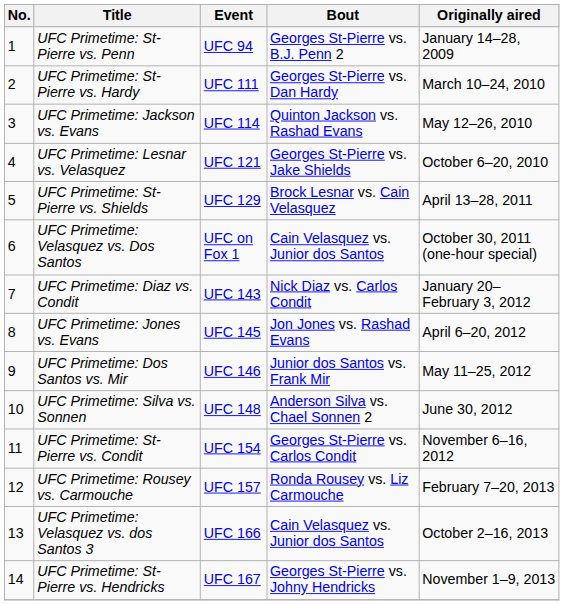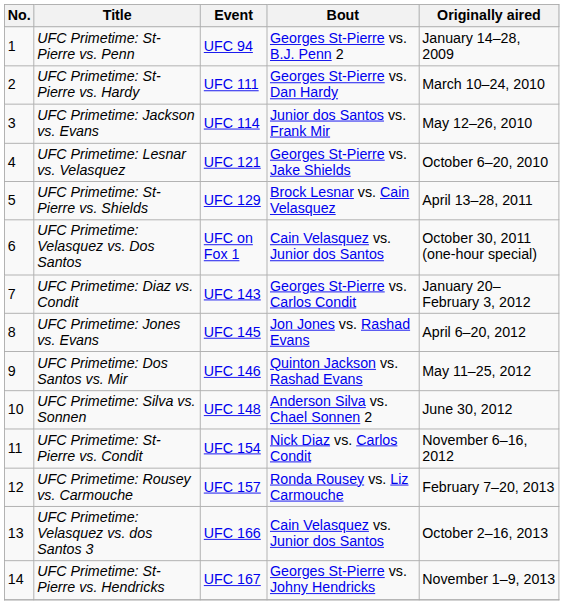 <table class="wikitable" style="width: 100%">
 <tr style="background:#BCC9D2; color:black;">
 <th>No.</th>
 <th>Title</th>
 <th>Event</th>
 <th>Bout</th>
 <th>Originally aired</th>
 </tr>
 <tr>
 <td>1</td>
 <td><em>UFC Primetime: St-Pierre vs. Penn</em></td>
 <td><a href='#'>UFC 94</a></td>
 <td><a href='#'>Georges St-Pierre</a> vs. <a href='#'>B.J. Penn</a> 2</td>
 <td>January 14–28, 2009</td>
 </tr>
 <tr>
 <td>2</td>
 <td><em>UFC Primetime: St-Pierre vs. Hardy</em></td>
 <td><a href='#'>UFC 111</a></td>
 <td><a href='#'>Georges St-Pierre</a> vs. <a href='#'>Dan Hardy</a></td>
 <td>March 10–24, 2010</td>
 </tr>
 <tr>
 <td>3</td>
 <td><em>UFC Primetime: Jackson vs. Evans</em></td>
 <td><a href='#'>UFC 114</a></td>
-<td><a href='#'>Quinton Jackson</a> vs. <a href='#'>Rashad Evans</a></td>
+<td><a href='#'>Junior dos Santos</a> vs. <a href='#'>Frank Mir</a></td>
 <td>May 12–26, 2010</td>
 </tr>
 <tr>
 <td>4</td>
 <td><em>UFC Primetime: Lesnar vs. Velasquez</em></td>
 <td><a href='#'>UFC 121</a></td>
 <td><a href='#'>Georges St-Pierre</a> vs. <a href='#'>Jake Shields</a></td>
 <td>October 6–20, 2010</td>
 </tr>
 <tr>
 <td>5</td>
 <td><em>UFC Primetime: St-Pierre vs. Shields</em></td>
 <td><a href='#'>UFC 129</a></td>
 <td><a href='#'>Brock Lesnar</a> vs. <a href='#'>Cain Velasquez</a></td>
 <td>April 13–28, 2011</td>
 </tr>
 <tr>
 <td>6</td>
 <td><em>UFC Primetime: Velasquez vs. Dos Santos</em></td>
 <td><a href='#'>UFC on Fox 1</a></td>
 <td><a href='#'>Cain Velasquez</a> vs. <a href='#'>Junior dos Santos</a></td>
 <td>October 30, 2011  (one-hour special)</td>
 </tr>
 <tr>
 <td>7</td>
 <td><em>UFC Primetime: Diaz vs. Condit</em></td>
 <td><a href='#'>UFC 143</a></td>
-<td><a href='#'>Nick Diaz</a> vs. <a href='#'>Carlos Condit</a></td>
+<td><a href='#'>Georges St-Pierre</a> vs. <a href='#'>Carlos Condit</a></td>
 <td>January 20–February 3, 2012</td>
 </tr>
 <tr>
 <td>8</td>
 <td><em>UFC Primetime: Jones vs. Evans</em></td>
 <td><a href='#'>UFC 145</a></td>
 <td><a href='#'>Jon Jones</a> vs. <a href='#'>Rashad Evans</a></td>
 <td>April 6–20, 2012</td>
 </tr>
 <tr>
 <td>9</td>
 <td><em>UFC Primetime: Dos Santos vs. Mir</em></td>
 <td><a href='#'>UFC 146</a></td>
-<td><a href='#'>Junior dos Santos</a> vs. <a href='#'>Frank Mir</a></td>
+<td><a href='#'>Quinton Jackson</a> vs. <a href='#'>Rashad Evans</a></td>
 <td>May 11–25, 2012</td>
 </tr>
 <tr>
 <td>10</td>
 <td><em>UFC Primetime: Silva vs. Sonnen</em></td>
 <td><a href='#'>UFC 148</a></td>
 <td><a href='#'>Anderson Silva</a> vs. <a href='#'>Chael Sonnen</a> 2</td>
 <td>June 30, 2012</td>
 </tr>
 <tr>
 <td>11</td>
 <td><em>UFC Primetime: St-Pierre vs. Condit</em></td>
 <td><a href='#'>UFC 154</a></td>
-<td><a href='#'>Georges St-Pierre</a> vs. <a href='#'>Carlos Condit</a></td>
+<td><a href='#'>Nick Diaz</a> vs. <a href='#'>Carlos Condit</a></td>
 <td>November 6–16, 2012</td>
 </tr>
 <tr>
 <td>12</td>
 <td><em>UFC Primetime: Rousey vs. Carmouche</em></td>
 <td><a href='#'>UFC 157</a></td>
 <td><a href='#'>Ronda Rousey</a> vs. <a href='#'>Liz Carmouche</a></td>
 <td>February 7–20, 2013</td>
 </tr>
 <tr>
 <td>13</td>
 <td><em>UFC Primetime: Velasquez vs. dos Santos 3</em></td>
 <td><a href='#'>UFC 166</a></td>
 <td><a href='#'>Cain Velasquez</a> vs. <a href='#'>Junior dos Santos</a></td>
 <td>October 2–16, 2013</td>
 </tr>
 <tr>
 <td>14</td>
 <td><em>UFC Primetime: St-Pierre vs. Hendricks</em></td>
 <td><a href='#'>UFC 167</a></td>
 <td><a href='#'>Georges St-Pierre</a> vs. <a href='#'>Johny Hendricks</a></td>
 <td>November 1–9, 2013</td>
 </tr>
 <tr>
 </tr>
 </table>
